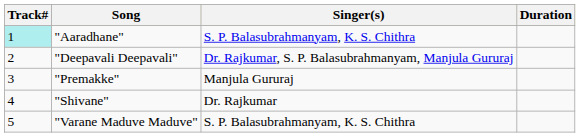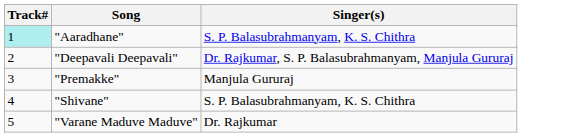 <table class="wikitable">
 <tr style="background:#ff9; text-align:center;">
 <th>Track#</th>
 <th>Song</th>
 <th>Singer(s)</th>
-<th>Duration</th>
 </tr>
 <tr>
 <td style="background: paleturquoise;">1</td>
 <td>"Aaradhane"</td>
 <td><a href='#'>S. P. Balasubrahmanyam</a>, <a href='#'>K. S. Chithra</a></td>
-<td></td>
 </tr>
 <tr>
 <td>2</td>
 <td>"Deepavali Deepavali"</td>
 <td><a href='#'>Dr. Rajkumar</a>, S. P. Balasubrahmanyam, <a href='#'>Manjula Gururaj</a></td>
-<td></td>
 </tr>
 <tr>
 <td>3</td>
 <td>"Premakke"</td>
 <td>Manjula Gururaj</td>
-<td></td>
 </tr>
 <tr>
 <td>4</td>
 <td>"Shivane"</td>
-<td>Dr. Rajkumar</td>
-<td></td>
+<td>S. P. Balasubrahmanyam, K. S. Chithra</td>
 </tr>
 <tr>
 <td>5</td>
 <td>"Varane Maduve Maduve"</td>
-<td>S. P. Balasubrahmanyam, K. S. Chithra</td>
-<td></td>
+<td>Dr. Rajkumar</td>
 </tr>
 </table>
